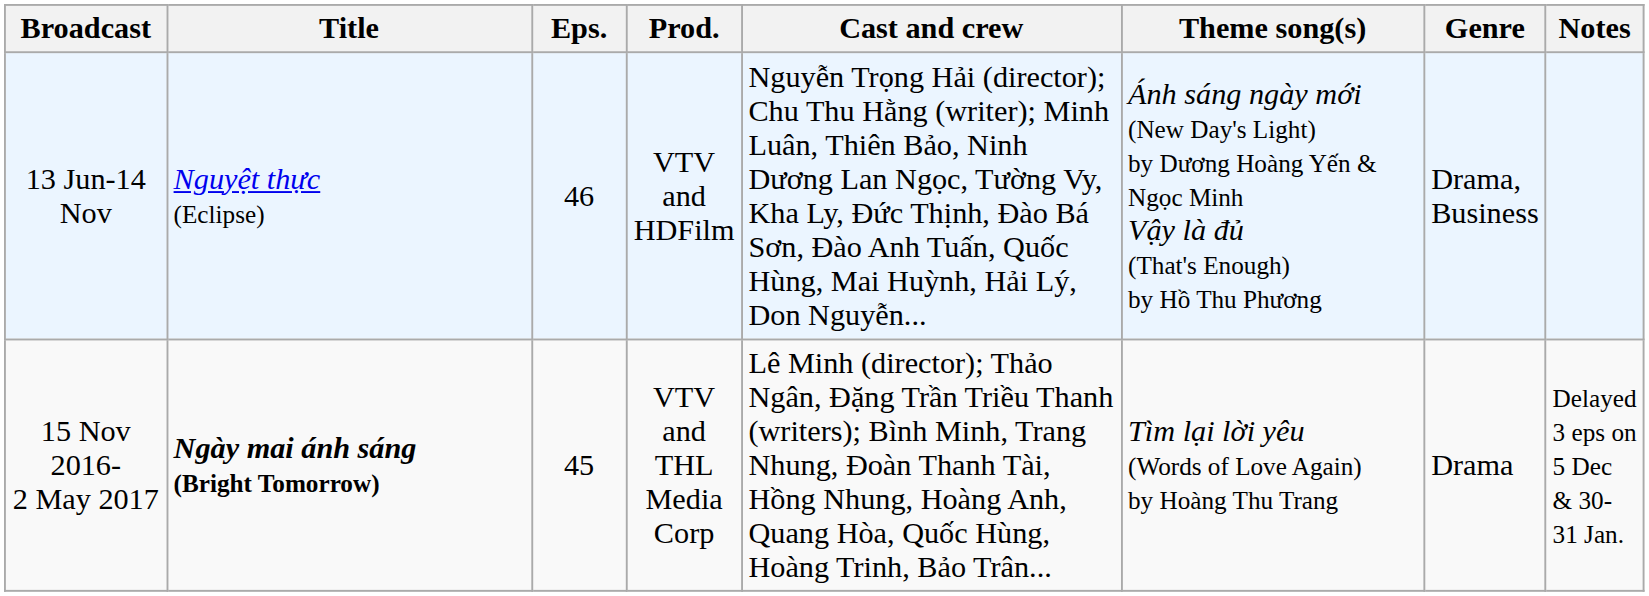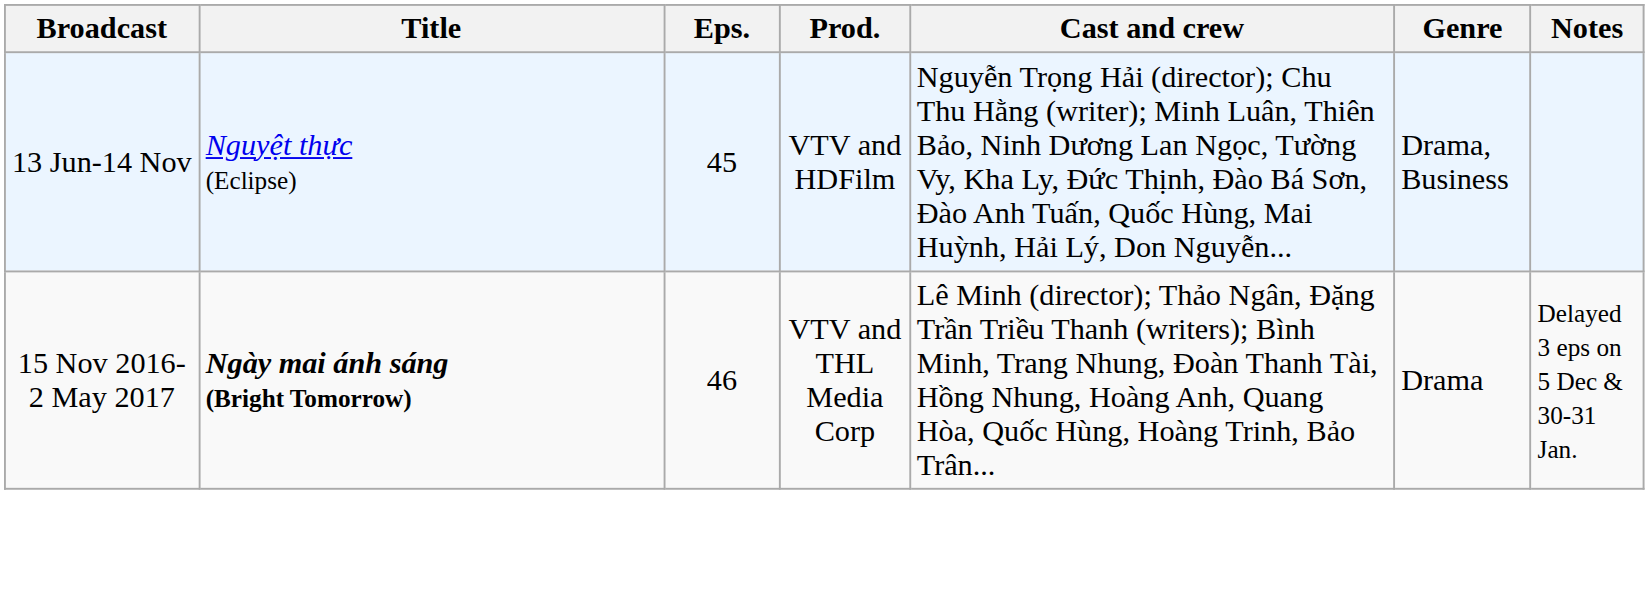 <table class="wikitable sortable">
 <tr>
 <th style="width:10%;">Broadcast</th>
 <th style="width:24%;">Title</th>
 <th style="width:6%;">Eps.</th>
 <th style="width:5%;">Prod.</th>
 <th style="width:25%;">Cast and crew</th>
-<th style="width:20%;">Theme song(s)</th>
 <th style="width:5%;">Genre</th>
 <th style="width:5%;">Notes</th>
 </tr>
 <tr ---- bgcolor="#ebf5ff">
 <td style="text-align:center;">13 Jun-14 Nov<br></td>
 <td><em><a href='#'>Nguyệt thực</a></em> <br><small>(Eclipse)</small></td>
-<td style="text-align:center;">46</td>
+<td style="text-align:center;">45</td>
 <td style="text-align:center;">VTV and HDFilm</td>
 <td>Nguyễn Trọng Hải (director); Chu Thu Hằng (writer); Minh Luân, Thiên Bảo, Ninh Dương Lan Ngọc, Tường Vy, Kha Ly, Đức Thịnh, Đào Bá Sơn, Đào Anh Tuấn, Quốc Hùng, Mai Huỳnh, Hải Lý, Don Nguyễn...</td>
-<td><em>Ánh sáng ngày mới</em> <br><small>(New Day's Light)</small><br><small>by Dương Hoàng Yến & Ngọc Minh</small><br><em>Vậy là đủ</em> <br><small>(That's Enough)</small><br><small>by Hồ Thu Phương</small><br></td>
 <td>Drama, Business</td>
 <td></td>
 </tr>
 <tr>
 <td style="text-align:center;">15 Nov 2016-<br>2 May 2017 <br></td>
 <td><strong><em>Ngày mai ánh sáng</em> <br><small>(Bright Tomorrow)</small></strong></td>
-<td style="text-align:center;">45</td>
+<td style="text-align:center;">46</td>
 <td style="text-align:center;">VTV and THL Media Corp</td>
 <td>Lê Minh (director); Thảo Ngân, Đặng Trần Triều Thanh (writers); Bình Minh, Trang Nhung, Đoàn Thanh Tài, Hồng Nhung, Hoàng Anh, Quang Hòa, Quốc Hùng, Hoàng Trinh, Bảo Trân...</td>
-<td><em>Tìm lại lời yêu</em> <br><small>(Words of Love Again)</small><br><small>by Hoàng Thu Trang</small></td>
 <td>Drama</td>
 <td><small>Delayed 3 eps on 5 Dec & 30-31 Jan.</small></td>
 </tr>
 </table>
